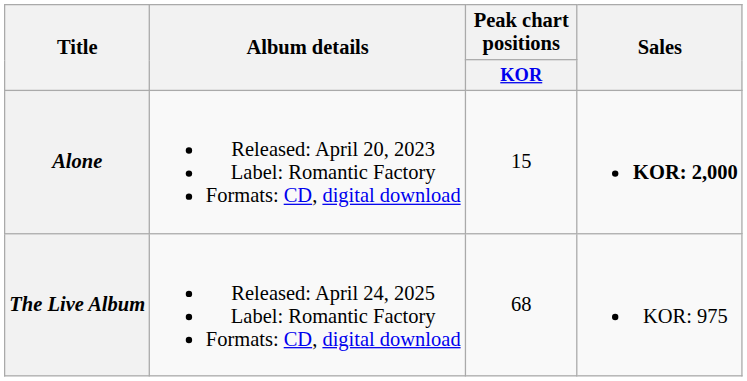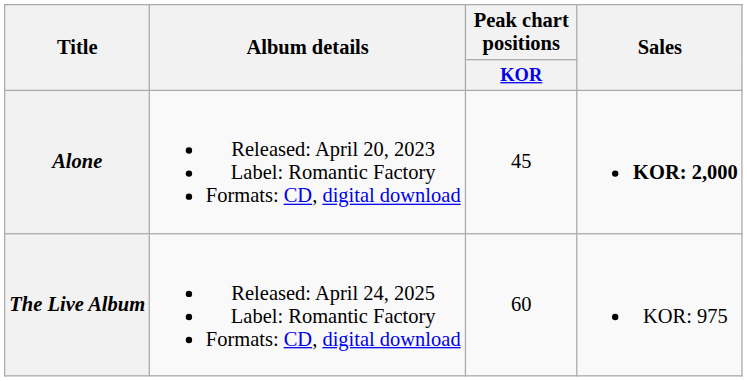 <table class="wikitable plainrowheaders" style="text-align:center;">
 <tr>
 <th rowspan="2" scope="col">Title</th>
 <th rowspan="2" scope="col">Album details</th>
 <th scope="col" style="width:5em;">Peak chart positions</th>
 <th rowspan="2" scope="col">Sales</th>
 </tr>
 <tr>
 <th scope="col" style="font-size:90%; width:2.5em"><a href='#'>KOR</a><br></th>
 </tr>
 <tr>
 <th scope="row"><em>Alone</em></th>
 <td><br><ul><li>Released: April 20, 2023</li><li>Label: Romantic Factory</li><li>Formats: <a href='#'>CD</a>, <a href='#'>digital download</a></li></ul></td>
-<td>15</td>
+<td>45</td>
 <td><strong><br><ul><li>KOR: 2,000</li></ul></strong></td>
 </tr>
 <tr>
 <th scope="row"><em>The Live Album</em></th>
 <td><br><ul><li>Released: April 24, 2025</li><li>Label: Romantic Factory</li><li>Formats: <a href='#'>CD</a>, <a href='#'>digital download</a></li></ul></td>
-<td>68</td>
+<td>60</td>
 <td><br><ul><li>KOR: 975</li></ul></td>
 </tr>
 </table>
